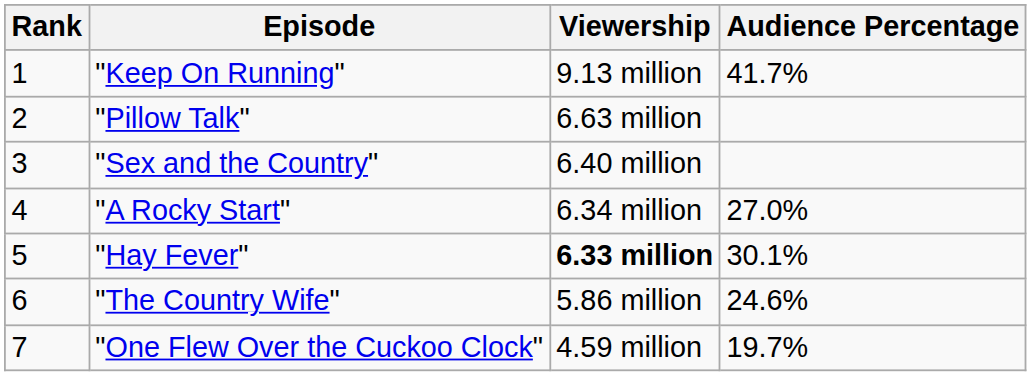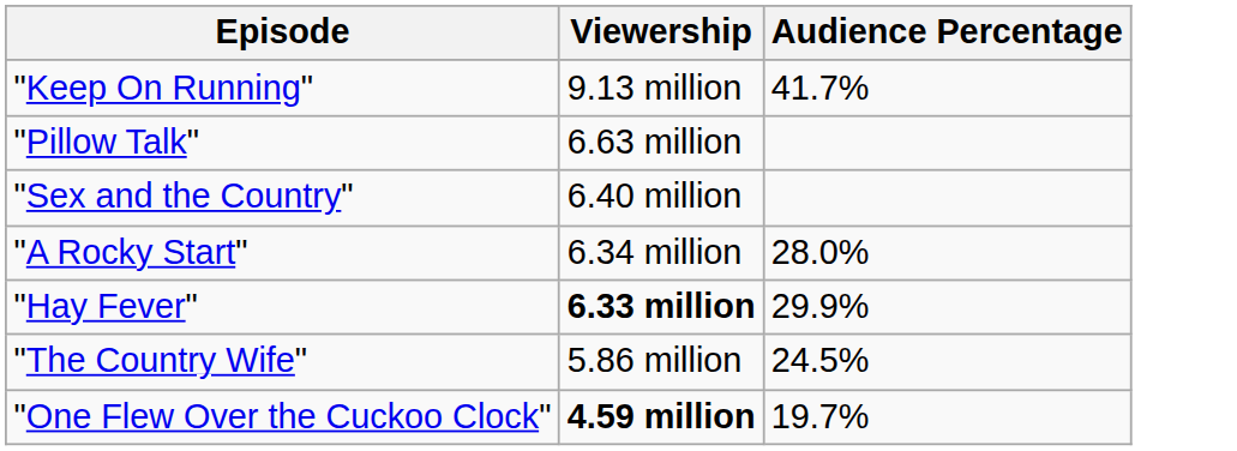 <table class="wikitable">
 <tr>
-<th>Rank</th>
 <th>Episode</th>
 <th>Viewership</th>
 <th>Audience Percentage</th>
 </tr>
 <tr>
-<td>1</td>
 <td>"<a href='#'>Keep On Running</a>"</td>
 <td>9.13 million</td>
 <td>41.7%</td>
 </tr>
 <tr>
-<td>2</td>
 <td>"<a href='#'>Pillow Talk</a>"</td>
 <td>6.63 million</td>
 <td></td>
 </tr>
 <tr>
-<td>3</td>
 <td>"<a href='#'>Sex and the Country</a>"</td>
 <td>6.40 million</td>
 <td></td>
 </tr>
 <tr>
-<td>4</td>
 <td>"<a href='#'>A Rocky Start</a>"</td>
 <td>6.34 million</td>
-<td>27.0%</td>
+<td>28.0%</td>
 </tr>
 <tr>
-<td>5</td>
 <td>"<a href='#'>Hay Fever</a>"</td>
 <td><strong>6.33 million</strong></td>
-<td>30.1%</td>
+<td>29.9%</td>
 </tr>
 <tr>
-<td>6</td>
 <td>"<a href='#'>The Country Wife</a>"</td>
 <td>5.86 million</td>
-<td>24.6%</td>
+<td>24.5%</td>
 </tr>
 <tr>
-<td>7</td>
 <td>"<a href='#'>One Flew Over the Cuckoo Clock</a>"</td>
-<td>4.59 million</td>
+<td><strong>4.59 million</strong></td>
 <td>19.7%</td>
 </tr>
 </table>
